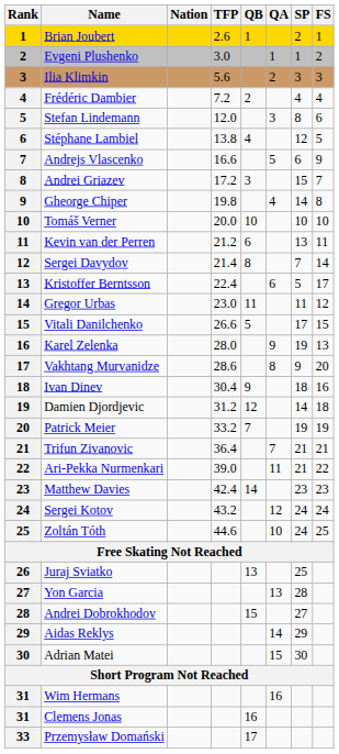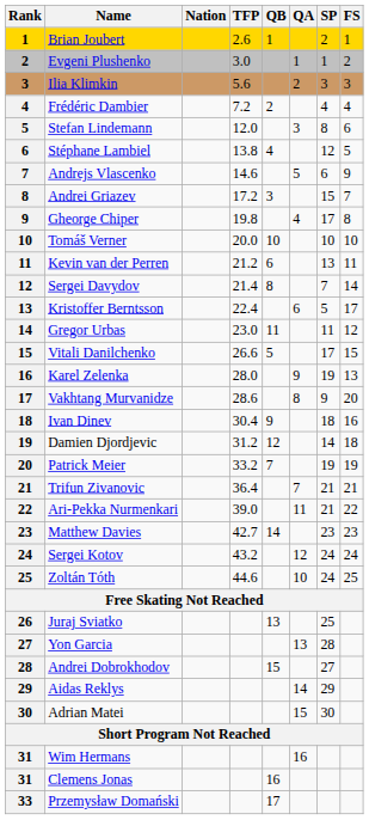 <table class="wikitable">
 <tr>
 <th>Rank</th>
 <th>Name</th>
 <th>Nation</th>
 <th>TFP</th>
 <th>QB</th>
 <th>QA</th>
 <th>SP</th>
 <th>FS</th>
 </tr>
 <tr bgcolor="gold">
 <td align="center"><strong>1</strong></td>
 <td><a href='#'>Brian Joubert</a></td>
 <td></td>
 <td>2.6</td>
 <td>1</td>
 <td></td>
 <td>2</td>
 <td>1</td>
 </tr>
 <tr bgcolor="silver">
 <td align="center"><strong>2</strong></td>
 <td><a href='#'>Evgeni Plushenko</a></td>
 <td></td>
 <td>3.0</td>
 <td></td>
 <td>1</td>
 <td>1</td>
 <td>2</td>
 </tr>
 <tr bgcolor="cc9966">
 <td align="center"><strong>3</strong></td>
 <td><a href='#'>Ilia Klimkin</a></td>
 <td></td>
 <td>5.6</td>
 <td></td>
 <td>2</td>
 <td>3</td>
 <td>3</td>
 </tr>
 <tr>
 <th>4</th>
 <td><a href='#'>Frédéric Dambier</a></td>
 <td></td>
 <td>7.2</td>
 <td>2</td>
 <td></td>
 <td>4</td>
 <td>4</td>
 </tr>
 <tr>
 <th>5</th>
 <td><a href='#'>Stefan Lindemann</a></td>
 <td></td>
 <td>12.0</td>
 <td></td>
 <td>3</td>
 <td>8</td>
 <td>6</td>
 </tr>
 <tr>
 <th>6</th>
 <td><a href='#'>Stéphane Lambiel</a></td>
 <td></td>
 <td>13.8</td>
 <td>4</td>
 <td></td>
 <td>12</td>
 <td>5</td>
 </tr>
 <tr>
 <th>7</th>
 <td><a href='#'>Andrejs Vlascenko</a></td>
 <td></td>
-<td>16.6</td>
+<td>14.6</td>
 <td></td>
 <td>5</td>
 <td>6</td>
 <td>9</td>
 </tr>
 <tr>
 <th>8</th>
 <td><a href='#'>Andrei Griazev</a></td>
 <td></td>
 <td>17.2</td>
 <td>3</td>
 <td></td>
 <td>15</td>
 <td>7</td>
 </tr>
 <tr>
 <th>9</th>
 <td><a href='#'>Gheorge Chiper</a></td>
 <td></td>
 <td>19.8</td>
 <td></td>
 <td>4</td>
-<td>14</td>
+<td>17</td>
 <td>8</td>
 </tr>
 <tr>
 <th>10</th>
 <td><a href='#'>Tomáš Verner</a></td>
 <td></td>
 <td>20.0</td>
 <td>10</td>
 <td></td>
 <td>10</td>
 <td>10</td>
 </tr>
 <tr>
 <th>11</th>
 <td><a href='#'>Kevin van der Perren</a></td>
 <td></td>
 <td>21.2</td>
 <td>6</td>
 <td></td>
 <td>13</td>
 <td>11</td>
 </tr>
 <tr>
 <th>12</th>
 <td><a href='#'>Sergei Davydov</a></td>
 <td></td>
 <td>21.4</td>
 <td>8</td>
 <td></td>
 <td>7</td>
 <td>14</td>
 </tr>
 <tr>
 <th>13</th>
 <td><a href='#'>Kristoffer Berntsson</a></td>
 <td></td>
 <td>22.4</td>
 <td></td>
 <td>6</td>
 <td>5</td>
 <td>17</td>
 </tr>
 <tr>
 <th>14</th>
 <td><a href='#'>Gregor Urbas</a></td>
 <td></td>
 <td>23.0</td>
 <td>11</td>
 <td></td>
 <td>11</td>
 <td>12</td>
 </tr>
 <tr>
 <th>15</th>
 <td><a href='#'>Vitali Danilchenko</a></td>
 <td></td>
 <td>26.6</td>
 <td>5</td>
 <td></td>
 <td>17</td>
 <td>15</td>
 </tr>
 <tr>
 <th>16</th>
 <td><a href='#'>Karel Zelenka</a></td>
 <td></td>
 <td>28.0</td>
 <td></td>
 <td>9</td>
 <td>19</td>
 <td>13</td>
 </tr>
 <tr>
 <th>17</th>
 <td><a href='#'>Vakhtang Murvanidze</a></td>
 <td></td>
 <td>28.6</td>
 <td></td>
 <td>8</td>
 <td>9</td>
 <td>20</td>
 </tr>
 <tr>
 <th>18</th>
 <td><a href='#'>Ivan Dinev</a></td>
 <td></td>
 <td>30.4</td>
 <td>9</td>
 <td></td>
 <td>18</td>
 <td>16</td>
 </tr>
 <tr>
 <th>19</th>
 <td>Damien Djordjevic</td>
 <td></td>
 <td>31.2</td>
 <td>12</td>
 <td></td>
 <td>14</td>
 <td>18</td>
 </tr>
 <tr>
 <th>20</th>
 <td><a href='#'>Patrick Meier</a></td>
 <td></td>
 <td>33.2</td>
 <td>7</td>
 <td></td>
 <td>19</td>
 <td>19</td>
 </tr>
 <tr>
 <th>21</th>
 <td><a href='#'>Trifun Zivanovic</a></td>
 <td></td>
 <td>36.4</td>
 <td></td>
 <td>7</td>
 <td>21</td>
 <td>21</td>
 </tr>
 <tr>
 <th>22</th>
 <td><a href='#'>Ari-Pekka Nurmenkari</a></td>
 <td></td>
 <td>39.0</td>
 <td></td>
 <td>11</td>
 <td>21</td>
 <td>22</td>
 </tr>
 <tr>
 <th>23</th>
 <td><a href='#'>Matthew Davies</a></td>
 <td></td>
-<td>42.4</td>
+<td>42.7</td>
 <td>14</td>
 <td></td>
 <td>23</td>
 <td>23</td>
 </tr>
 <tr>
 <th>24</th>
 <td><a href='#'>Sergei Kotov</a></td>
 <td></td>
 <td>43.2</td>
 <td></td>
 <td>12</td>
 <td>24</td>
 <td>24</td>
 </tr>
 <tr>
 <th>25</th>
 <td><a href='#'>Zoltán Tóth</a></td>
 <td></td>
 <td>44.6</td>
 <td></td>
 <td>10</td>
 <td>24</td>
 <td>25</td>
 </tr>
 <tr>
 <th colspan=8>Free Skating Not Reached</th>
 </tr>
 <tr>
 <th>26</th>
 <td><a href='#'>Juraj Sviatko</a></td>
 <td></td>
 <td></td>
 <td>13</td>
 <td></td>
 <td>25</td>
 <td></td>
 </tr>
 <tr>
 <th>27</th>
 <td><a href='#'>Yon Garcia</a></td>
 <td></td>
 <td></td>
 <td></td>
 <td>13</td>
 <td>28</td>
 <td></td>
 </tr>
 <tr>
 <th>28</th>
 <td><a href='#'>Andrei Dobrokhodov</a></td>
 <td></td>
 <td></td>
 <td>15</td>
 <td></td>
 <td>27</td>
 <td></td>
 </tr>
 <tr>
 <th>29</th>
 <td><a href='#'>Aidas Reklys</a></td>
 <td></td>
 <td></td>
 <td></td>
 <td>14</td>
 <td>29</td>
 <td></td>
 </tr>
 <tr>
 <th>30</th>
 <td>Adrian Matei</td>
 <td></td>
 <td></td>
 <td></td>
 <td>15</td>
 <td>30</td>
 <td></td>
 </tr>
 <tr>
 <th colspan=8>Short Program Not Reached</th>
 </tr>
 <tr>
 <th>31</th>
 <td><a href='#'>Wim Hermans</a></td>
 <td></td>
 <td></td>
 <td></td>
 <td>16</td>
 <td></td>
 <td></td>
 </tr>
 <tr>
 <th>31</th>
 <td><a href='#'>Clemens Jonas</a></td>
 <td></td>
 <td></td>
 <td>16</td>
 <td></td>
 <td></td>
 <td></td>
 </tr>
 <tr>
 <th>33</th>
 <td><a href='#'>Przemysław Domański</a></td>
 <td></td>
 <td></td>
 <td>17</td>
 <td></td>
 <td></td>
 <td></td>
 </tr>
 </table>
